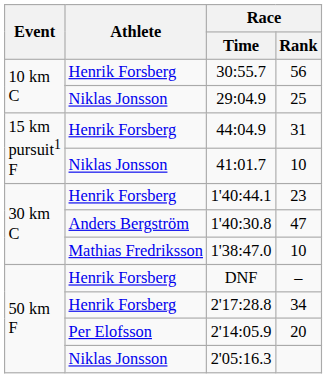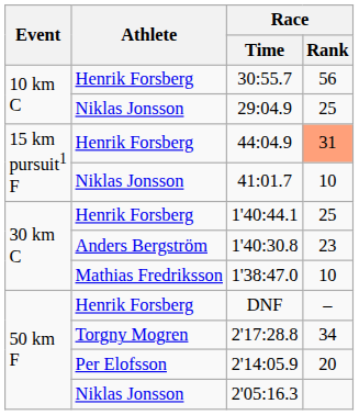 <table class="wikitable" border="1" style="font-size:90%">
 <tr>
 <th rowspan=2>Event</th>
 <th rowspan=2>Athlete</th>
 <th colspan=2>Race</th>
 </tr>
 <tr>
 <th>Time</th>
 <th>Rank</th>
 </tr>
 <tr>
 <td rowspan=2>10 km <br> C</td>
 <td><a href='#'>Henrik Forsberg</a></td>
 <td align=center>30:55.7</td>
 <td align=center>56</td>
 </tr>
 <tr>
 <td><a href='#'>Niklas Jonsson</a></td>
 <td align=center>29:04.9</td>
 <td align=center>25</td>
 </tr>
 <tr>
 <td rowspan=2>15 km <br> pursuit<sup>1</sup> <br> F</td>
 <td><a href='#'>Henrik Forsberg</a></td>
 <td align=center>44:04.9</td>
-<td align=center>31</td>
+<td align=center style="background: lightsalmon;">31</td>
 </tr>
 <tr>
 <td><a href='#'>Niklas Jonsson</a></td>
 <td align=center>41:01.7</td>
 <td align=center>10</td>
 </tr>
 <tr>
 <td rowspan=3>30 km <br> C</td>
 <td><a href='#'>Henrik Forsberg</a></td>
 <td align=center>1'40:44.1</td>
-<td align=center>23</td>
+<td align=center>25</td>
 </tr>
 <tr>
 <td><a href='#'>Anders Bergström</a></td>
 <td align=center>1'40:30.8</td>
-<td align=center>47</td>
+<td align=center>23</td>
 </tr>
 <tr>
 <td><a href='#'>Mathias Fredriksson</a></td>
 <td align=center>1'38:47.0</td>
 <td align=center>10</td>
 </tr>
 <tr>
 <td rowspan=4>50 km <br> F</td>
 <td><a href='#'>Henrik Forsberg</a></td>
 <td align=center>DNF</td>
 <td align=center>–</td>
 </tr>
 <tr>
-<td><a href='#'>Henrik Forsberg</a></td>
+<td><a href='#'>Torgny Mogren</a></td>
 <td align=center>2'17:28.8</td>
 <td align=center>34</td>
 </tr>
 <tr>
 <td><a href='#'>Per Elofsson</a></td>
 <td align=center>2'14:05.9</td>
 <td align=center>20</td>
 </tr>
 <tr>
 <td><a href='#'>Niklas Jonsson</a></td>
 <td align=center>2'05:16.3</td>
 <td align=center></td>
 </tr>
 </table>
